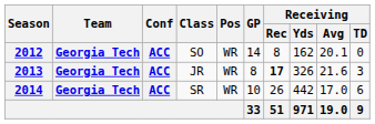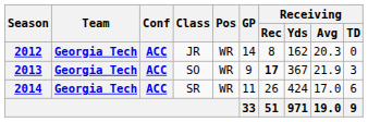 <table class="wikitable" style="text-align: center;"=>
 <tr>
 <th rowspan="2">Season</th>
 <th rowspan="2">Team</th>
 <th rowspan="2">Conf</th>
 <th rowspan="2">Class</th>
 <th rowspan="2">Pos</th>
 <th rowspan="2">GP</th>
 <th colspan="4">Receiving</th>
 </tr>
 <tr>
 <th>Rec</th>
 <th>Yds</th>
 <th>Avg</th>
 <th>TD</th>
 </tr>
 <tr>
 <th><a href='#'>2012</a></th>
 <th><a href='#'>Georgia Tech</a></th>
 <th><a href='#'>ACC</a></th>
-<td>SO</td>
+<td>JR</td>
 <td>WR</td>
 <td>14</td>
 <td>8</td>
 <td>162</td>
-<td>20.1</td>
+<td>20.3</td>
 <td>0</td>
 </tr>
 <tr>
 <th><a href='#'>2013</a></th>
 <th><a href='#'>Georgia Tech</a></th>
 <th><a href='#'>ACC</a></th>
-<td>JR</td>
+<td>SO</td>
 <td>WR</td>
-<td>8</td>
+<td>9</td>
 <td><strong>17</strong></td>
-<td>326</td>
-<td>21.6</td>
+<td>367</td>
+<td>21.9</td>
 <td>3</td>
 </tr>
 <tr>
 <th><a href='#'>2014</a></th>
 <th><a href='#'>Georgia Tech</a></th>
 <th><a href='#'>ACC</a></th>
 <td>SR</td>
 <td>WR</td>
-<td>10</td>
+<td>11</td>
 <td>26</td>
-<td>442</td>
+<td>424</td>
 <td>17.0</td>
 <td>6</td>
 </tr>
 <tr>
 <th colspan="5"></th>
 <th>33</th>
 <th>51</th>
 <th>971</th>
 <th>19.0</th>
 <th>9</th>
 </tr>
 </table>
